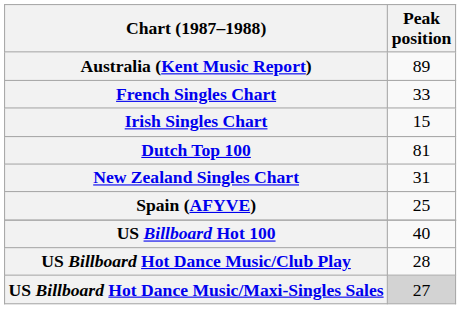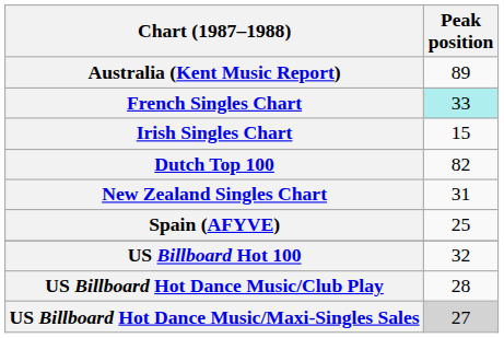 <table class="wikitable sortable plainrowheaders">
 <tr>
 <th>Chart (1987–1988)</th>
 <th>Peak<br>position</th>
 </tr>
 <tr>
 <th scope=row>Australia (<a href='#'>Kent Music Report</a>)</th>
 <td align="center">89</td>
 </tr>
 <tr>
 <th scope=row><a href='#'>French Singles Chart</a></th>
-<td style="text-align:center;">33</td>
+<td style="background: paleturquoise; text-align:center;">33</td>
 </tr>
 <tr>
 <th scope=row><a href='#'>Irish Singles Chart</a></th>
 <td style="text-align:center;">15</td>
 </tr>
 <tr>
 <th scope=row><a href='#'>Dutch Top 100</a></th>
-<td style="text-align:center;">81</td>
+<td style="text-align:center;">82</td>
 </tr>
 <tr>
 <th scope=row><a href='#'>New Zealand Singles Chart</a></th>
 <td style="text-align:center;">31</td>
 </tr>
 <tr>
 <th scope=row>Spain (<a href='#'>AFYVE</a>)</th>
 <td align="center">25</td>
 </tr>
 <tr>
 </tr>
 <tr>
 <th scope=row>US <a href='#'><em>Billboard</em> Hot 100</a></th>
-<td style="text-align:center;">40</td>
+<td style="text-align:center;">32</td>
 </tr>
 <tr>
 <th scope=row>US <em>Billboard</em> <a href='#'>Hot Dance Music/Club Play</a></th>
 <td style="text-align:center;">28</td>
 </tr>
 <tr>
 <th scope=row>US <em>Billboard</em> <a href='#'>Hot Dance Music/Maxi-Singles Sales</a></th>
 <td style="background: lightgrey; text-align:center;">27</td>
 </tr>
 </table>
